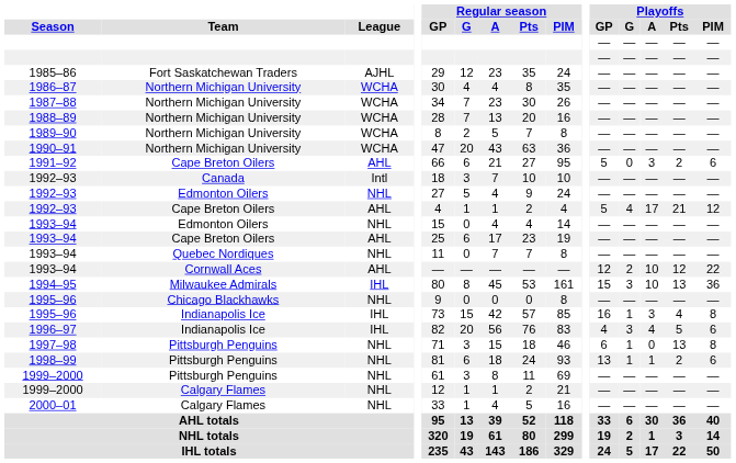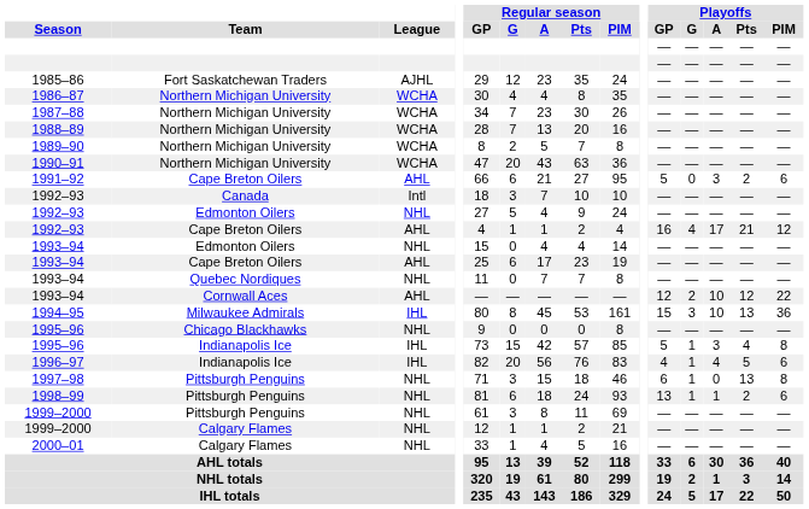 <table border="0" cellpadding="1" cellspacing="0" style="text-align:center; width:60em">
 <tr bgcolor="#e0e0e0">
 <th colspan="3" bgcolor="#ffffff"> </th>
 <th rowspan="99" bgcolor="#ffffff"> </th>
 <th colspan="5"><a href='#'>Regular season</a></th>
 <th rowspan="99" bgcolor="#ffffff"> </th>
 <th colspan="5"><a href='#'>Playoffs</a></th>
 </tr>
 <tr bgcolor="#e0e0e0">
 <th><a href='#'>Season</a></th>
 <th>Team</th>
 <th>League</th>
 <th>GP</th>
 <th><a href='#'>G</a></th>
 <th><a href='#'>A</a></th>
 <th><a href='#'>Pts</a></th>
 <th><a href='#'>PIM</a></th>
 <th>GP</th>
 <th>G</th>
 <th>A</th>
 <th>Pts</th>
 <th>PIM</th>
 </tr>
 <tr>
 <td></td>
 <td></td>
 <td></td>
 <td></td>
 <td></td>
 <td></td>
 <td></td>
 <td></td>
 <td>—</td>
 <td>—</td>
 <td>—</td>
 <td>—</td>
 <td>—</td>
 </tr>
 <tr bgcolor="#f0f0f0">
 <td></td>
 <td></td>
 <td></td>
 <td></td>
 <td></td>
 <td></td>
 <td></td>
 <td></td>
 <td>—</td>
 <td>—</td>
 <td>—</td>
 <td>—</td>
 <td>—</td>
 </tr>
 <tr>
 <td>1985–86</td>
 <td>Fort Saskatchewan Traders</td>
 <td>AJHL</td>
 <td>29</td>
 <td>12</td>
 <td>23</td>
 <td>35</td>
 <td>24</td>
 <td>—</td>
 <td>—</td>
 <td>—</td>
 <td>—</td>
 <td>—</td>
 </tr>
 <tr bgcolor="#f0f0f0">
 <td><a href='#'>1986–87</a></td>
 <td><a href='#'>Northern Michigan University</a></td>
 <td><a href='#'>WCHA</a></td>
 <td>30</td>
 <td>4</td>
 <td>4</td>
 <td>8</td>
 <td>35</td>
 <td>—</td>
 <td>—</td>
 <td>—</td>
 <td>—</td>
 <td>—</td>
 </tr>
 <tr>
 <td><a href='#'>1987–88</a></td>
 <td>Northern Michigan University</td>
 <td>WCHA</td>
 <td>34</td>
 <td>7</td>
 <td>23</td>
 <td>30</td>
 <td>26</td>
 <td>—</td>
 <td>—</td>
 <td>—</td>
 <td>—</td>
 <td>—</td>
 </tr>
 <tr bgcolor="#f0f0f0">
 <td><a href='#'>1988–89</a></td>
 <td>Northern Michigan University</td>
 <td>WCHA</td>
 <td>28</td>
 <td>7</td>
 <td>13</td>
 <td>20</td>
 <td>16</td>
 <td>—</td>
 <td>—</td>
 <td>—</td>
 <td>—</td>
 <td>—</td>
 </tr>
 <tr>
 <td><a href='#'>1989–90</a></td>
 <td>Northern Michigan University</td>
 <td>WCHA</td>
 <td>8</td>
 <td>2</td>
 <td>5</td>
 <td>7</td>
 <td>8</td>
 <td>—</td>
 <td>—</td>
 <td>—</td>
 <td>—</td>
 <td>—</td>
 </tr>
 <tr bgcolor="#f0f0f0">
 <td><a href='#'>1990–91</a></td>
 <td>Northern Michigan University</td>
 <td>WCHA</td>
 <td>47</td>
 <td>20</td>
 <td>43</td>
 <td>63</td>
 <td>36</td>
 <td>—</td>
 <td>—</td>
 <td>—</td>
 <td>—</td>
 <td>—</td>
 </tr>
 <tr>
 <td><a href='#'>1991–92</a></td>
 <td><a href='#'>Cape Breton Oilers</a></td>
 <td><a href='#'>AHL</a></td>
 <td>66</td>
 <td>6</td>
 <td>21</td>
 <td>27</td>
 <td>95</td>
 <td>5</td>
 <td>0</td>
 <td>3</td>
 <td>2</td>
 <td>6</td>
 </tr>
 <tr bgcolor="#f0f0f0">
 <td>1992–93</td>
 <td><a href='#'>Canada</a></td>
 <td>Intl</td>
 <td>18</td>
 <td>3</td>
 <td>7</td>
 <td>10</td>
 <td>10</td>
 <td>—</td>
 <td>—</td>
 <td>—</td>
 <td>—</td>
 <td>—</td>
 </tr>
 <tr>
 <td><a href='#'>1992–93</a></td>
 <td><a href='#'>Edmonton Oilers</a></td>
 <td><a href='#'>NHL</a></td>
 <td>27</td>
 <td>5</td>
 <td>4</td>
 <td>9</td>
 <td>24</td>
 <td>—</td>
 <td>—</td>
 <td>—</td>
 <td>—</td>
 <td>—</td>
 </tr>
 <tr bgcolor="#f0f0f0">
 <td><a href='#'>1992–93</a></td>
 <td>Cape Breton Oilers</td>
 <td>AHL</td>
 <td>4</td>
 <td>1</td>
 <td>1</td>
 <td>2</td>
 <td>4</td>
-<td>5</td>
+<td>16</td>
 <td>4</td>
 <td>17</td>
 <td>21</td>
 <td>12</td>
 </tr>
 <tr>
 <td><a href='#'>1993–94</a></td>
 <td>Edmonton Oilers</td>
 <td>NHL</td>
 <td>15</td>
 <td>0</td>
 <td>4</td>
 <td>4</td>
 <td>14</td>
 <td>—</td>
 <td>—</td>
 <td>—</td>
 <td>—</td>
 <td>—</td>
 </tr>
 <tr bgcolor="#f0f0f0">
 <td><a href='#'>1993–94</a></td>
 <td>Cape Breton Oilers</td>
 <td>AHL</td>
 <td>25</td>
 <td>6</td>
 <td>17</td>
 <td>23</td>
 <td>19</td>
 <td>—</td>
 <td>—</td>
 <td>—</td>
 <td>—</td>
 <td>—</td>
 </tr>
 <tr>
 <td>1993–94</td>
 <td><a href='#'>Quebec Nordiques</a></td>
 <td>NHL</td>
 <td>11</td>
 <td>0</td>
 <td>7</td>
 <td>7</td>
 <td>8</td>
 <td>—</td>
 <td>—</td>
 <td>—</td>
 <td>—</td>
 <td>—</td>
 </tr>
 <tr bgcolor="#f0f0f0">
 <td>1993–94</td>
 <td><a href='#'>Cornwall Aces</a></td>
 <td>AHL</td>
 <td>—</td>
 <td>—</td>
 <td>—</td>
 <td>—</td>
 <td>—</td>
 <td>12</td>
 <td>2</td>
 <td>10</td>
 <td>12</td>
 <td>22</td>
 </tr>
 <tr>
 <td><a href='#'>1994–95</a></td>
 <td><a href='#'>Milwaukee Admirals</a></td>
 <td><a href='#'>IHL</a></td>
 <td>80</td>
 <td>8</td>
 <td>45</td>
 <td>53</td>
 <td>161</td>
 <td>15</td>
 <td>3</td>
 <td>10</td>
 <td>13</td>
 <td>36</td>
 </tr>
 <tr bgcolor="#f0f0f0">
 <td><a href='#'>1995–96</a></td>
 <td><a href='#'>Chicago Blackhawks</a></td>
 <td>NHL</td>
 <td>9</td>
 <td>0</td>
 <td>0</td>
 <td>0</td>
 <td>8</td>
 <td>—</td>
 <td>—</td>
 <td>—</td>
 <td>—</td>
 <td>—</td>
 </tr>
 <tr>
 <td><a href='#'>1995–96</a></td>
 <td><a href='#'>Indianapolis Ice</a></td>
 <td>IHL</td>
 <td>73</td>
 <td>15</td>
 <td>42</td>
 <td>57</td>
 <td>85</td>
-<td>16</td>
+<td>5</td>
 <td>1</td>
 <td>3</td>
 <td>4</td>
 <td>8</td>
 </tr>
 <tr bgcolor="#f0f0f0">
 <td><a href='#'>1996–97</a></td>
 <td>Indianapolis Ice</td>
 <td>IHL</td>
 <td>82</td>
 <td>20</td>
 <td>56</td>
 <td>76</td>
 <td>83</td>
 <td>4</td>
-<td>3</td>
+<td>1</td>
 <td>4</td>
 <td>5</td>
 <td>6</td>
 </tr>
 <tr>
 <td><a href='#'>1997–98</a></td>
 <td><a href='#'>Pittsburgh Penguins</a></td>
 <td>NHL</td>
 <td>71</td>
 <td>3</td>
 <td>15</td>
 <td>18</td>
 <td>46</td>
 <td>6</td>
 <td>1</td>
 <td>0</td>
 <td>13</td>
 <td>8</td>
 </tr>
 <tr bgcolor="#f0f0f0">
 <td><a href='#'>1998–99</a></td>
 <td>Pittsburgh Penguins</td>
 <td>NHL</td>
 <td>81</td>
 <td>6</td>
 <td>18</td>
 <td>24</td>
 <td>93</td>
 <td>13</td>
 <td>1</td>
 <td>1</td>
 <td>2</td>
 <td>6</td>
 </tr>
 <tr>
 <td><a href='#'>1999–2000</a></td>
 <td>Pittsburgh Penguins</td>
 <td>NHL</td>
 <td>61</td>
 <td>3</td>
 <td>8</td>
 <td>11</td>
 <td>69</td>
 <td>—</td>
 <td>—</td>
 <td>—</td>
 <td>—</td>
 <td>—</td>
 </tr>
 <tr bgcolor="#f0f0f0">
 <td>1999–2000</td>
 <td><a href='#'>Calgary Flames</a></td>
 <td>NHL</td>
 <td>12</td>
 <td>1</td>
 <td>1</td>
 <td>2</td>
 <td>21</td>
 <td>—</td>
 <td>—</td>
 <td>—</td>
 <td>—</td>
 <td>—</td>
 </tr>
 <tr>
 <td><a href='#'>2000–01</a></td>
 <td>Calgary Flames</td>
 <td>NHL</td>
 <td>33</td>
 <td>1</td>
 <td>4</td>
 <td>5</td>
 <td>16</td>
 <td>—</td>
 <td>—</td>
 <td>—</td>
 <td>—</td>
 <td>—</td>
 </tr>
 <tr bgcolor="#e0e0e0">
 <th colspan="3">AHL totals</th>
 <th>95</th>
 <th>13</th>
 <th>39</th>
 <th>52</th>
 <th>118</th>
 <th>33</th>
 <th>6</th>
 <th>30</th>
 <th>36</th>
 <th>40</th>
 </tr>
 <tr bgcolor="#e0e0e0">
 <th colspan="3">NHL totals</th>
 <th>320</th>
 <th>19</th>
 <th>61</th>
 <th>80</th>
 <th>299</th>
 <th>19</th>
 <th>2</th>
 <th>1</th>
 <th>3</th>
 <th>14</th>
 </tr>
 <tr bgcolor="#e0e0e0">
 <th colspan="3">IHL totals</th>
 <th>235</th>
 <th>43</th>
 <th>143</th>
 <th>186</th>
 <th>329</th>
 <th>24</th>
 <th>5</th>
 <th>17</th>
 <th>22</th>
 <th>50</th>
 </tr>
 </table>
